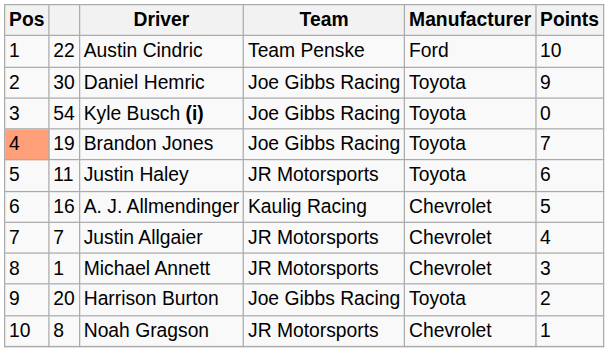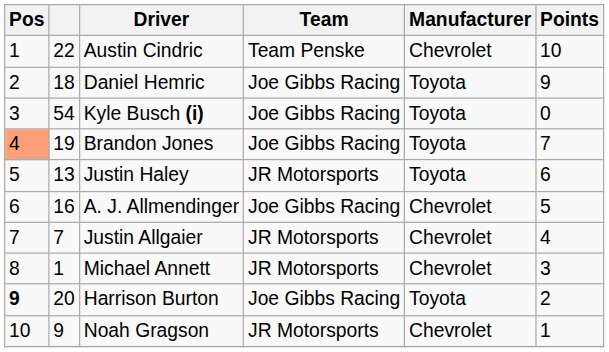 <table class="wikitable" style="font-size:98%">
 <tr>
 <th>Pos</th>
 <th></th>
 <th>Driver</th>
 <th>Team</th>
 <th>Manufacturer</th>
 <th>Points</th>
 </tr>
 <tr>
 <td>1</td>
 <td>22</td>
 <td>Austin Cindric</td>
 <td>Team Penske</td>
-<td>Ford</td>
+<td>Chevrolet</td>
 <td>10</td>
 </tr>
 <tr>
 <td>2</td>
-<td>30</td>
+<td>18</td>
 <td>Daniel Hemric</td>
 <td>Joe Gibbs Racing</td>
 <td>Toyota</td>
 <td>9</td>
 </tr>
 <tr>
 <td>3</td>
 <td>54</td>
 <td>Kyle Busch <strong>(i)</strong></td>
 <td>Joe Gibbs Racing</td>
 <td>Toyota</td>
 <td>0</td>
 </tr>
 <tr>
 <td style="background: lightsalmon;">4</td>
 <td>19</td>
 <td>Brandon Jones</td>
 <td>Joe Gibbs Racing</td>
 <td>Toyota</td>
 <td>7</td>
 </tr>
 <tr>
 <td>5</td>
-<td>11</td>
+<td>13</td>
 <td>Justin Haley</td>
 <td>JR Motorsports</td>
 <td>Toyota</td>
 <td>6</td>
 </tr>
 <tr>
 <td>6</td>
 <td>16</td>
 <td>A. J. Allmendinger</td>
-<td>Kaulig Racing</td>
+<td>Joe Gibbs Racing</td>
 <td>Chevrolet</td>
 <td>5</td>
 </tr>
 <tr>
 <td>7</td>
 <td>7</td>
 <td>Justin Allgaier</td>
 <td>JR Motorsports</td>
 <td>Chevrolet</td>
 <td>4</td>
 </tr>
 <tr>
 <td>8</td>
 <td>1</td>
 <td>Michael Annett</td>
 <td>JR Motorsports</td>
 <td>Chevrolet</td>
 <td>3</td>
 </tr>
 <tr>
-<td>9</td>
+<td><strong>9</strong></td>
 <td>20</td>
 <td>Harrison Burton</td>
 <td>Joe Gibbs Racing</td>
 <td>Toyota</td>
 <td>2</td>
 </tr>
 <tr>
 <td>10</td>
-<td>8</td>
+<td>9</td>
 <td>Noah Gragson</td>
 <td>JR Motorsports</td>
 <td>Chevrolet</td>
 <td>1</td>
 </tr>
 <tr>
 </tr>
 </table>
